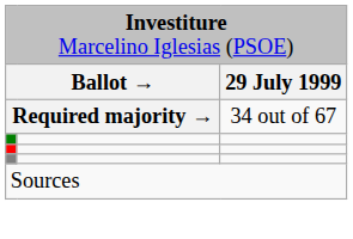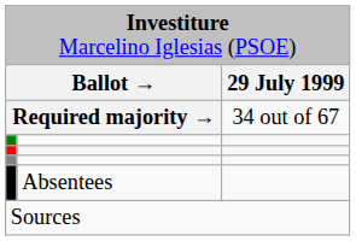 <table class="wikitable" style="text-align:center;">
 <tr>
 <td colspan="3" align="center" bgcolor="#C0C0C0"><strong>Investiture</strong><br><a href='#'>Marcelino Iglesias</a> (<a href='#'>PSOE</a>)</td>
 </tr>
 <tr>
 <th colspan="2" width="150px">Ballot →</th>
 <th>29 July 1999</th>
 </tr>
 <tr>
 <th colspan="2">Required majority →</th>
 <td>34 out of 67 </td>
 </tr>
 <tr>
 <th width="1px" style="background:green;"></th>
 <td align="left"></td>
 <td></td>
 </tr>
 <tr>
 <th style="color:inherit;background:red;"></th>
 <td align="left"></td>
 <td></td>
 </tr>
 <tr>
 <th style="color:inherit;background:gray;"></th>
 <td align="left"></td>
 <td></td>
 </tr>
 <tr>
+<th style="color:inherit;background:black;"></th>
+<td align="left"><span>Absentees</span></td>
+<td></td>
+</tr>
+<tr>
 <td align="left" colspan="3">Sources</td>
 </tr>
 </table>
